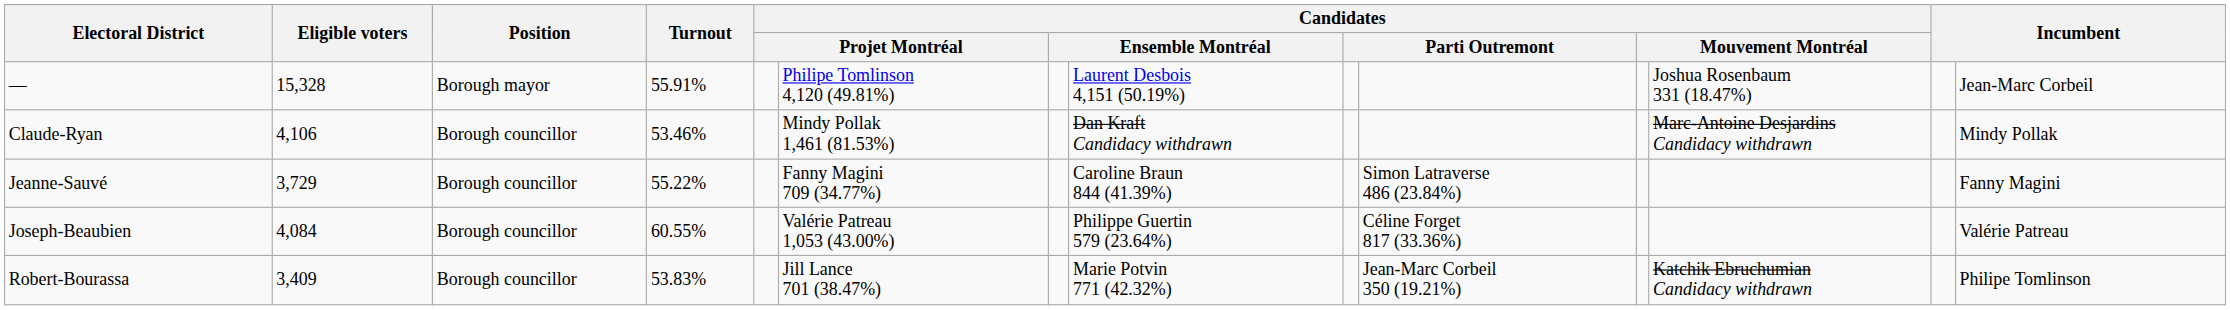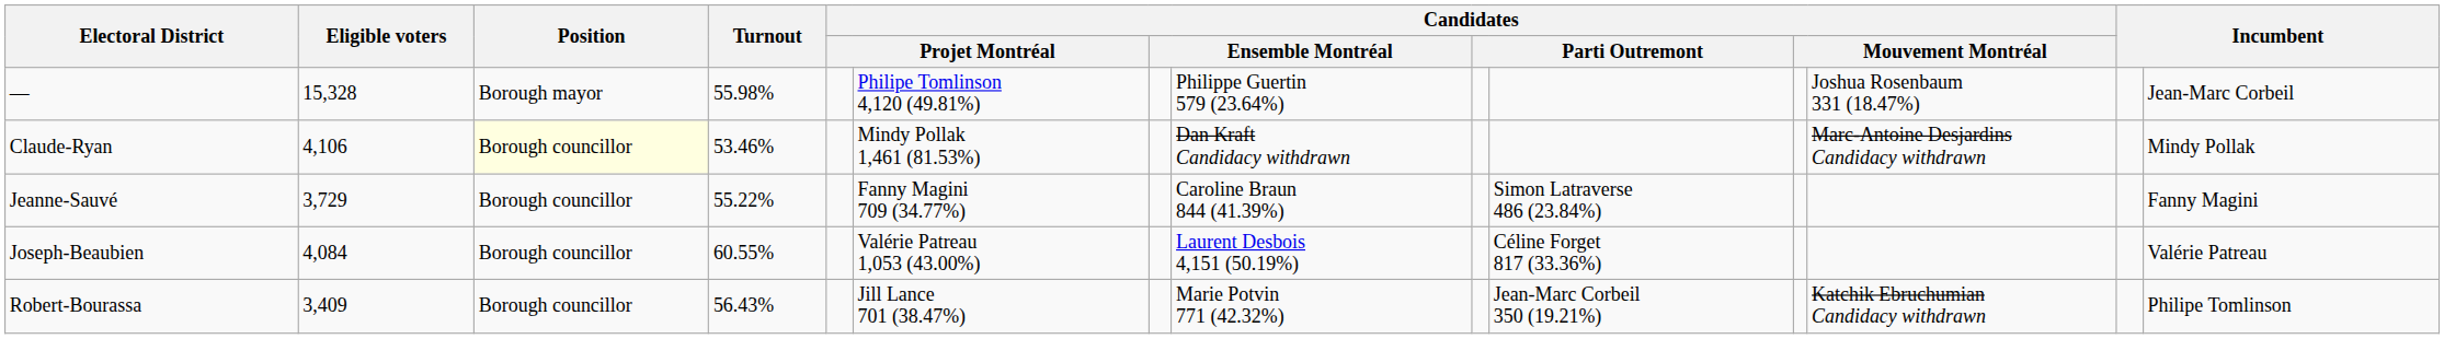 <table class="wikitable" width="100%">
 <tr>
 <th width=10% rowspan=2>Electoral District</th>
 <th width=6% rowspan=2>Eligible voters</th>
 <th width=8% rowspan=2>Position</th>
 <th width=4% rowspan=2>Turnout</th>
 <th colspan=8>Candidates</th>
 <th width=11% colspan=2 rowspan=2>Incumbent</th>
 </tr>
 <tr>
 <th width=11% colspan=2 ><span>Projet Montréal</span></th>
 <th width=11% colspan=2 ><span>Ensemble Montréal</span></th>
 <th width=11% colspan=2 >Parti Outremont</th>
 <th width=11% colspan=2 ><span>Mouvement Montréal</span></th>
 </tr>
 <tr>
 <td>—</td>
 <td>15,328</td>
 <td>Borough mayor</td>
-<td>55.91%</td>
+<td>55.98%</td>
 <td></td>
 <td><a href='#'>Philipe Tomlinson</a> <br> 4,120 (49.81%)</td>
 <td> </td>
-<td><a href='#'>Laurent Desbois</a> <br> 4,151 (50.19%)</td>
+<td>Philippe Guertin <br> 579 (23.64%)</td>
 <td></td>
 <td></td>
 <td></td>
 <td>Joshua Rosenbaum <br> 331 (18.47%)</td>
 <td> </td>
 <td>Jean-Marc Corbeil</td>
 </tr>
 <tr>
 <td>Claude-Ryan</td>
 <td>4,106</td>
-<td>Borough councillor</td>
+<td style="background: lightyellow;">Borough councillor</td>
 <td>53.46%</td>
 <td> </td>
 <td>Mindy Pollak <br> 1,461 (81.53%)</td>
 <td></td>
 <td><s>Dan Kraft</s><br><em>Candidacy withdrawn</em></td>
 <td></td>
 <td></td>
 <td></td>
 <td><s>Marc-Antoine Desjardins</s><br><em>Candidacy withdrawn</em></td>
 <td> </td>
 <td>Mindy Pollak</td>
 </tr>
 <tr>
 <td>Jeanne-Sauvé</td>
 <td>3,729</td>
 <td>Borough councillor</td>
 <td>55.22%</td>
 <td></td>
 <td>Fanny Magini <br> 709 (34.77%)</td>
 <td> </td>
 <td>Caroline Braun <br> 844 (41.39%)</td>
 <td></td>
 <td>Simon Latraverse <br> 486 (23.84%)</td>
 <td></td>
 <td></td>
 <td> </td>
 <td>Fanny Magini</td>
 </tr>
 <tr>
 <td>Joseph-Beaubien</td>
 <td>4,084</td>
 <td>Borough councillor</td>
 <td>60.55%</td>
 <td> </td>
 <td>Valérie Patreau <br> 1,053 (43.00%)</td>
 <td></td>
-<td>Philippe Guertin <br> 579 (23.64%)</td>
+<td><a href='#'>Laurent Desbois</a> <br> 4,151 (50.19%)</td>
 <td></td>
 <td>Céline Forget <br> 817 (33.36%)</td>
 <td></td>
 <td></td>
 <td> </td>
 <td>Valérie Patreau</td>
 </tr>
 <tr>
 <td>Robert-Bourassa</td>
 <td>3,409</td>
 <td>Borough councillor</td>
-<td>53.83%</td>
+<td>56.43%</td>
 <td></td>
 <td>Jill Lance <br> 701 (38.47%)</td>
 <td> </td>
 <td>Marie Potvin <br> 771 (42.32%)</td>
 <td></td>
 <td>Jean-Marc Corbeil <br> 350 (19.21%)</td>
 <td></td>
 <td><s>Katchik Ebruchumian</s><br><em>Candidacy withdrawn</em></td>
 <td> </td>
 <td>Philipe Tomlinson</td>
 </tr>
 </table>
